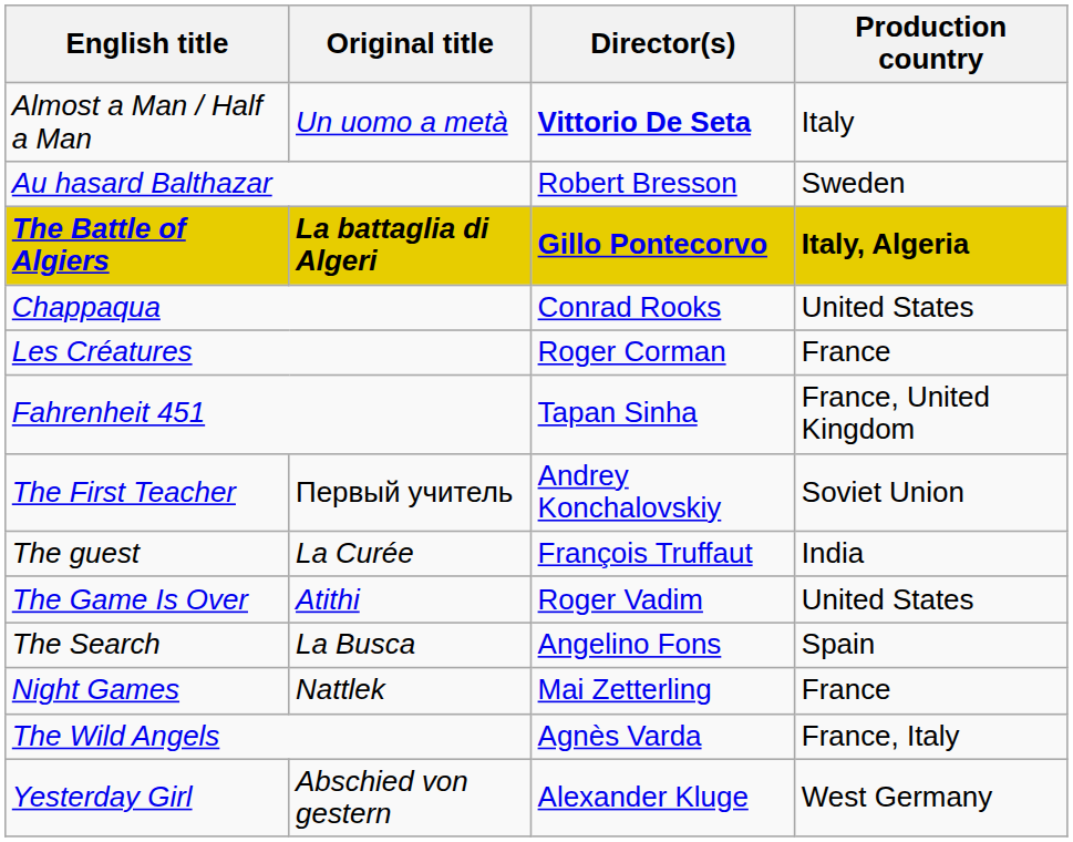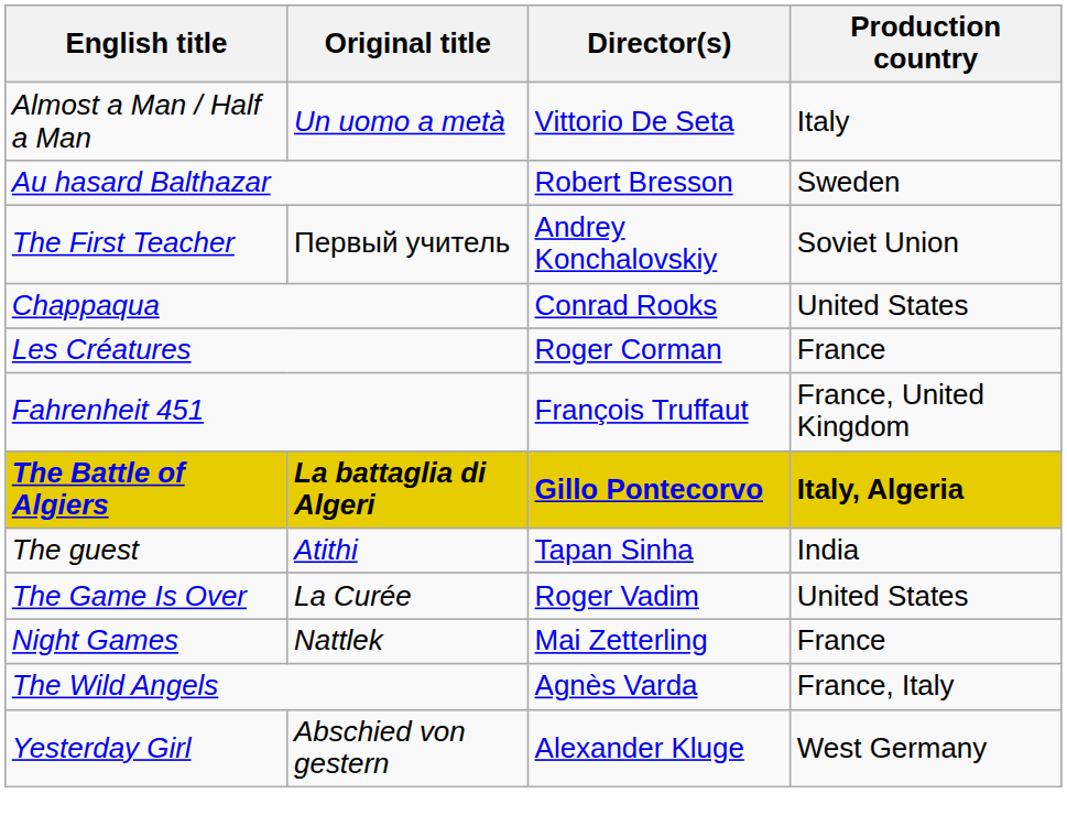 <table class="wikitable" width="95%">
 <tr>
 <th>English title</th>
 <th>Original title</th>
 <th>Director(s)</th>
 <th>Production country</th>
 </tr>
 <tr>
 <td><em>Almost a Man</em> <em>/</em> <em>Half a Man</em></td>
 <td><em><a href='#'>Un uomo a metà</a></em></td>
-<td><strong><a href='#'>Vittorio De Seta</a></strong></td>
+<td><a href='#'>Vittorio De Seta</a></td>
 <td>Italy</td>
 </tr>
 <tr>
 <td colspan="2"><em><a href='#'>Au hasard Balthazar</a></em></td>
 <td><a href='#'>Robert Bresson</a></td>
 <td>Sweden</td>
 </tr>
-<tr style="background:#E7CD00;">
-<td><strong><em><a href='#'>The Battle of Algiers</a></em></strong></td>
-<td><strong><em>La battaglia di Algeri</em></strong></td>
-<td><strong><a href='#'>Gillo Pontecorvo</a></strong></td>
-<td><strong>Italy, Algeria</strong></td>
+<tr>
+<td><em><a href='#'>The First Teacher</a></em></td>
+<td>Первый учитель</td>
+<td><a href='#'>Andrey Konchalovskiy</a></td>
+<td>Soviet Union</td>
 </tr>
 <tr>
 <td colspan="2"><em><a href='#'>Chappaqua</a></em></td>
 <td><a href='#'>Conrad Rooks</a></td>
 <td>United States</td>
 </tr>
 <tr>
 <td colspan="2"><em><a href='#'>Les Créatures</a></em></td>
 <td><a href='#'>Roger Corman</a></td>
 <td>France</td>
 </tr>
 <tr>
 <td colspan="2"><em><a href='#'>Fahrenheit 451</a></em></td>
-<td><a href='#'>Tapan Sinha</a></td>
+<td><a href='#'>François Truffaut</a></td>
 <td>France, United Kingdom</td>
 </tr>
-<tr>
-<td><em><a href='#'>The First Teacher</a></em></td>
-<td>Первый учитель</td>
-<td><a href='#'>Andrey Konchalovskiy</a></td>
-<td>Soviet Union</td>
+<tr style="background:#E7CD00;">
+<td><strong><em><a href='#'>The Battle of Algiers</a></em></strong></td>
+<td><strong><em>La battaglia di Algeri</em></strong></td>
+<td><strong><a href='#'>Gillo Pontecorvo</a></strong></td>
+<td><strong>Italy, Algeria</strong></td>
 </tr>
 <tr>
 <td><em>The guest</em></td>
-<td><em>La Curée</em></td>
-<td><a href='#'>François Truffaut</a></td>
+<td><em><a href='#'>Atithi</a></em></td>
+<td><a href='#'>Tapan Sinha</a></td>
 <td>India</td>
 </tr>
 <tr>
 <td><em><a href='#'>The Game Is Over</a></em></td>
-<td><em><a href='#'>Atithi</a></em></td>
+<td><em>La Curée</em></td>
 <td><a href='#'>Roger Vadim</a></td>
 <td>United States</td>
-</tr>
-<tr>
-<td><em>The Search</em></td>
-<td><em>La Busca</em></td>
-<td><a href='#'>Angelino Fons</a></td>
-<td>Spain</td>
 </tr>
 <tr>
 <td><em><a href='#'>Night Games</a></em></td>
 <td><em>Nattlek</em></td>
 <td><a href='#'>Mai Zetterling</a></td>
 <td>France</td>
 </tr>
 <tr>
 <td colspan=2><em><a href='#'>The Wild Angels</a></em></td>
 <td><a href='#'>Agnès Varda</a></td>
 <td>France, Italy</td>
 </tr>
 <tr>
 <td><em><a href='#'>Yesterday Girl</a></em></td>
 <td><em>Abschied von gestern</em></td>
 <td><a href='#'>Alexander Kluge</a></td>
 <td>West Germany</td>
 </tr>
 </table>
